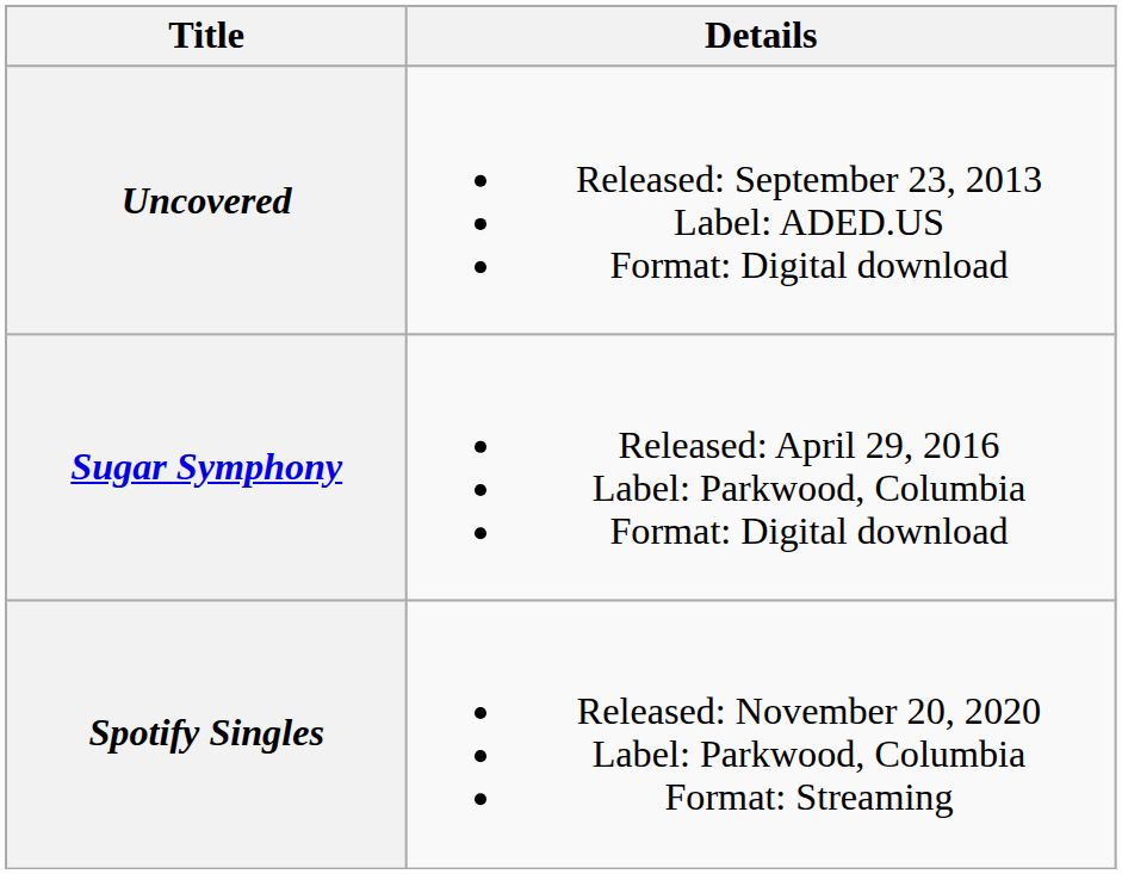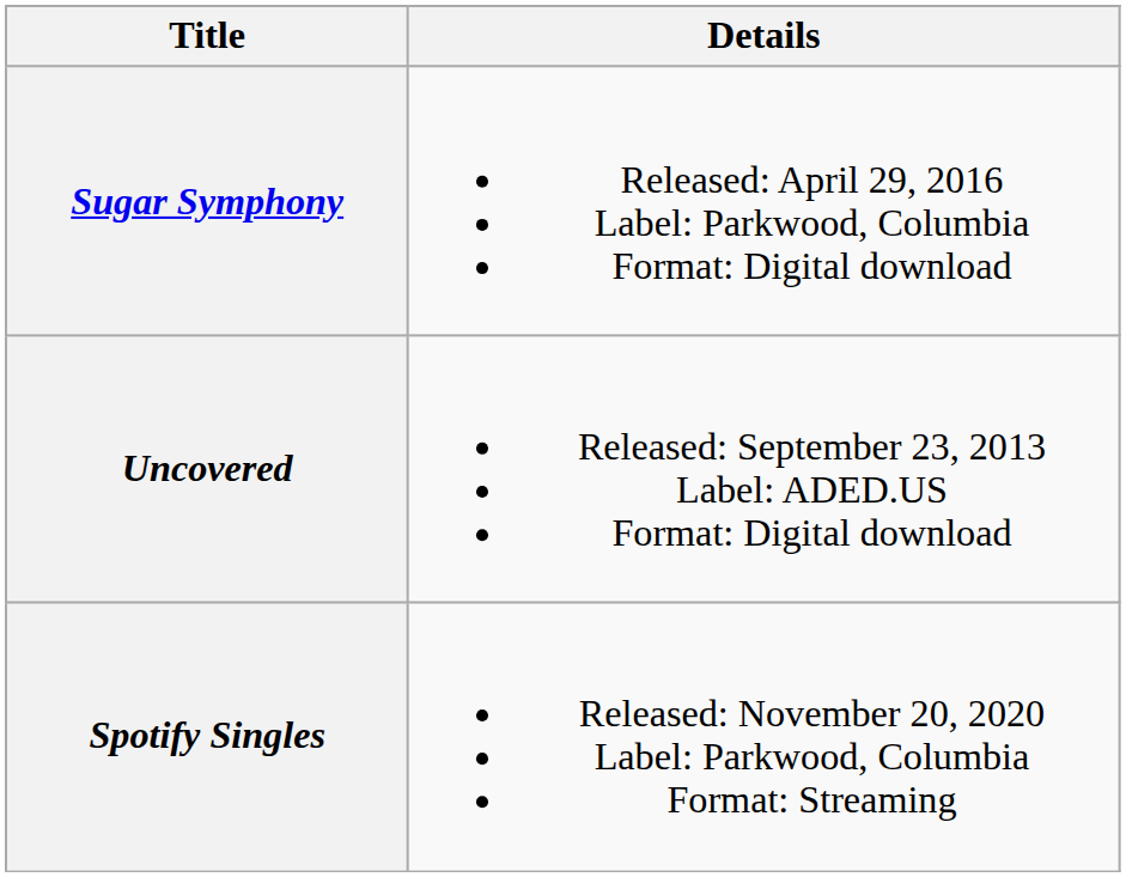 <table class="wikitable plainrowheaders" style="text-align:center;">
 <tr>
 <th scope="col" style="width:10em;">Title</th>
 <th scope="col" style="width:18em;">Details</th>
 </tr>
 <tr>
+<th scope="row"><em><a href='#'>Sugar Symphony</a></em></th>
+<td><br><ul><li>Released: April 29, 2016</li><li>Label: Parkwood, Columbia</li><li>Format: Digital download</li></ul></td>
+</tr>
+<tr>
 <th scope="row"><em>Uncovered</em></th>
 <td><br><ul><li>Released: September 23, 2013</li><li>Label: ADED.US</li><li>Format: Digital download</li></ul></td>
-</tr>
-<tr>
-<th scope="row"><em><a href='#'>Sugar Symphony</a></em></th>
-<td><br><ul><li>Released: April 29, 2016</li><li>Label: Parkwood, Columbia</li><li>Format: Digital download</li></ul></td>
 </tr>
 <tr>
 <th scope="row"><em>Spotify Singles</em></th>
 <td><br><ul><li>Released: November 20, 2020</li><li>Label: Parkwood, Columbia</li><li>Format: Streaming</li></ul></td>
 </tr>
 </table>
